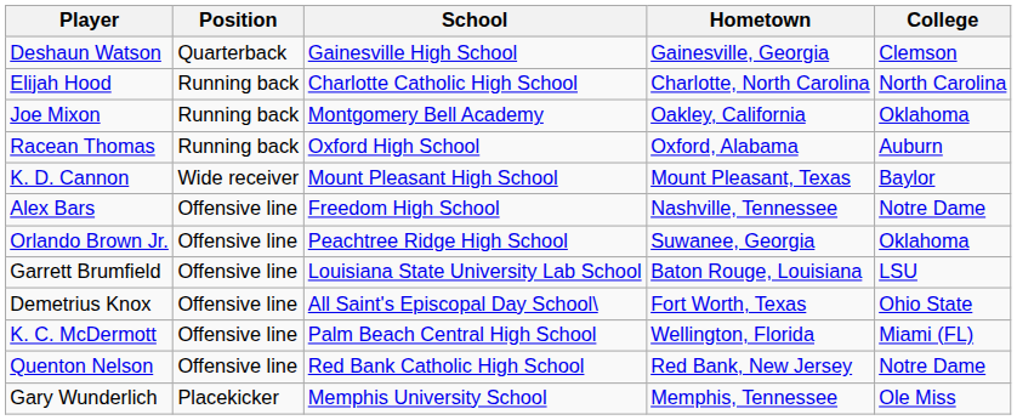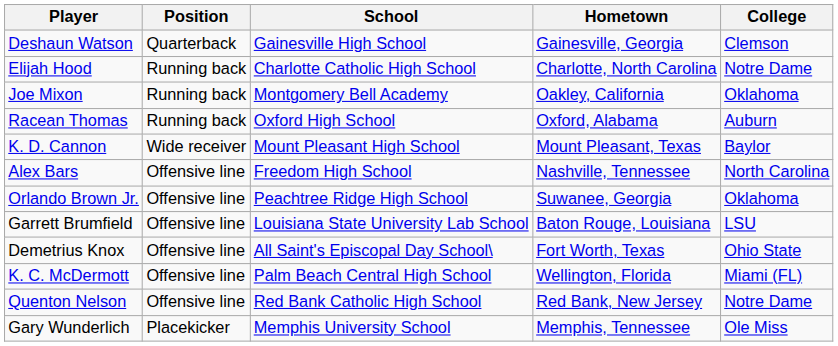 <table class="wikitable">
 <tr>
 <th>Player</th>
 <th>Position</th>
 <th>School</th>
 <th>Hometown</th>
 <th>College</th>
 </tr>
 <tr>
 <td><a href='#'>Deshaun Watson</a></td>
 <td>Quarterback</td>
 <td><a href='#'>Gainesville High School</a></td>
 <td><a href='#'>Gainesville, Georgia</a></td>
 <td><a href='#'>Clemson</a></td>
 </tr>
 <tr>
 <td><a href='#'>Elijah Hood</a></td>
 <td>Running back</td>
 <td><a href='#'>Charlotte Catholic High School</a></td>
 <td><a href='#'>Charlotte, North Carolina</a></td>
-<td><a href='#'>North Carolina</a></td>
+<td><a href='#'>Notre Dame</a></td>
 </tr>
 <tr>
 <td><a href='#'>Joe Mixon</a></td>
 <td>Running back</td>
 <td><a href='#'>Montgomery Bell Academy</a></td>
 <td><a href='#'>Oakley, California</a></td>
 <td><a href='#'>Oklahoma</a></td>
 </tr>
 <tr>
 <td><a href='#'>Racean Thomas</a></td>
 <td>Running back</td>
 <td><a href='#'>Oxford High School</a></td>
 <td><a href='#'>Oxford, Alabama</a></td>
 <td><a href='#'>Auburn</a></td>
 </tr>
 <tr>
 <td><a href='#'>K. D. Cannon</a></td>
 <td>Wide receiver</td>
 <td><a href='#'>Mount Pleasant High School</a></td>
 <td><a href='#'>Mount Pleasant, Texas</a></td>
 <td><a href='#'>Baylor</a></td>
 </tr>
 <tr>
 <td><a href='#'>Alex Bars</a></td>
 <td>Offensive line</td>
 <td><a href='#'>Freedom High School</a></td>
 <td><a href='#'>Nashville, Tennessee</a></td>
-<td><a href='#'>Notre Dame</a></td>
+<td><a href='#'>North Carolina</a></td>
 </tr>
 <tr>
 <td><a href='#'>Orlando Brown Jr.</a></td>
 <td>Offensive line</td>
 <td><a href='#'>Peachtree Ridge High School</a></td>
 <td><a href='#'>Suwanee, Georgia</a></td>
 <td><a href='#'>Oklahoma</a></td>
 </tr>
 <tr>
 <td>Garrett Brumfield</td>
 <td>Offensive line</td>
 <td><a href='#'>Louisiana State University Lab School</a></td>
 <td><a href='#'>Baton Rouge, Louisiana</a></td>
 <td><a href='#'>LSU</a></td>
 </tr>
 <tr>
 <td>Demetrius Knox</td>
 <td>Offensive line</td>
 <td><a href='#'>All Saint's Episcopal Day School\</a></td>
 <td><a href='#'>Fort Worth, Texas</a></td>
 <td><a href='#'>Ohio State</a></td>
 </tr>
 <tr>
 <td><a href='#'>K. C. McDermott</a></td>
 <td>Offensive line</td>
 <td><a href='#'>Palm Beach Central High School</a></td>
 <td><a href='#'>Wellington, Florida</a></td>
 <td><a href='#'>Miami (FL)</a></td>
 </tr>
 <tr>
 <td><a href='#'>Quenton Nelson</a></td>
 <td>Offensive line</td>
 <td><a href='#'>Red Bank Catholic High School</a></td>
 <td><a href='#'>Red Bank, New Jersey</a></td>
 <td><a href='#'>Notre Dame</a></td>
 </tr>
 <tr>
 <td>Gary Wunderlich</td>
 <td>Placekicker</td>
 <td><a href='#'>Memphis University School</a></td>
 <td><a href='#'>Memphis, Tennessee</a></td>
 <td><a href='#'>Ole Miss</a></td>
 </tr>
 </table>
